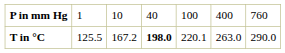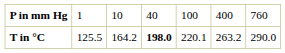 <table border="1" cellspacing="0" cellpadding="6" style="margin: 0 0 0 0.5em; background: white; border-collapse: collapse; border-color: #C0C090;">
 <tr>
 <td><strong>P in mm Hg</strong></td>
 <td>1</td>
 <td>10</td>
 <td>40</td>
 <td>100</td>
 <td>400</td>
 <td>760</td>
 </tr>
 <tr>
 <td><strong>T in °C</strong></td>
 <td>125.5</td>
-<td>167.2</td>
+<td>164.2</td>
 <td><strong>198.0</strong></td>
 <td>220.1</td>
-<td>263.0</td>
+<td>263.2</td>
 <td>290.0</td>
 </tr>
 </table>
